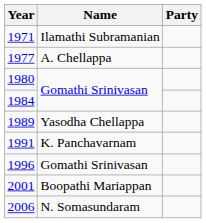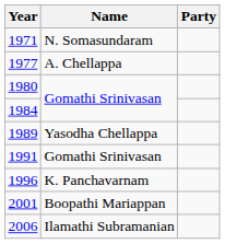 <table class="wikitable sortable">
 <tr>
 <th>Year</th>
 <th>Name</th>
 <th colspan="2">Party</th>
 </tr>
 <tr>
 <td><a href='#'>1971</a></td>
-<td>Ilamathi Subramanian</td>
+<td>N. Somasundaram</td>
 <td></td>
 </tr>
 <tr>
 <td><a href='#'>1977</a></td>
 <td>A. Chellappa</td>
 </tr>
 <tr>
 <td><a href='#'>1980</a></td>
 <td rowspan=2><a href='#'>Gomathi Srinivasan</a></td>
 <td></td>
 </tr>
 <tr>
 <td><a href='#'>1984</a></td>
 </tr>
 <tr>
 <td><a href='#'>1989</a></td>
 <td>Yasodha Chellappa</td>
 <td></td>
 </tr>
 <tr>
 <td><a href='#'>1991</a></td>
-<td>K. Panchavarnam</td>
+<td>Gomathi Srinivasan</td>
 <td></td>
 </tr>
 <tr>
 <td><a href='#'>1996</a></td>
-<td>Gomathi Srinivasan</td>
+<td>K. Panchavarnam</td>
 <td></td>
 </tr>
 <tr>
 <td><a href='#'>2001</a></td>
 <td>Boopathi Mariappan</td>
 <td></td>
 </tr>
 <tr>
 <td><a href='#'>2006</a></td>
-<td>N. Somasundaram</td>
+<td>Ilamathi Subramanian</td>
 </tr>
 </table>
